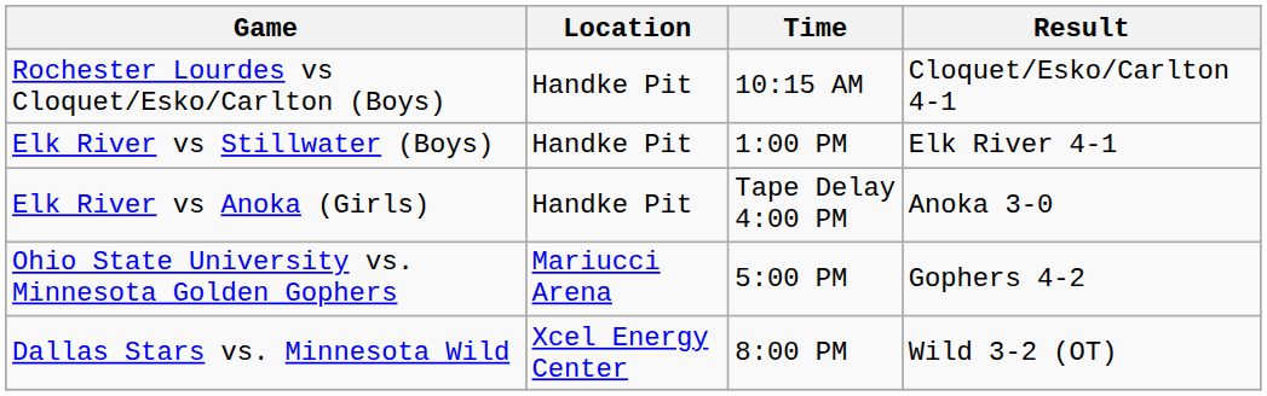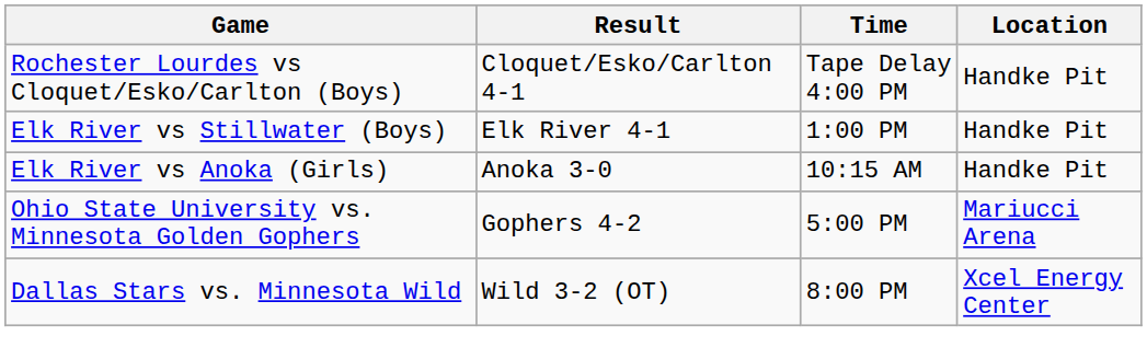 <table class="wikitable">
 <tr>
 <th>Game</th>
+<th>Result</th>
+<th>Time</th>
 <th>Location</th>
-<th>Time</th>
-<th>Result</th>
 </tr>
 <tr>
 <td><a href='#'>Rochester Lourdes</a> vs Cloquet/Esko/Carlton (Boys)</td>
+<td>Cloquet/Esko/Carlton 4-1</td>
+<td>Tape Delay 4:00 PM</td>
 <td>Handke Pit</td>
-<td>10:15 AM</td>
-<td>Cloquet/Esko/Carlton 4-1</td>
 </tr>
 <tr>
 <td><a href='#'>Elk River</a> vs <a href='#'>Stillwater</a> (Boys)</td>
+<td>Elk River 4-1</td>
+<td>1:00 PM</td>
 <td>Handke Pit</td>
-<td>1:00 PM</td>
-<td>Elk River 4-1</td>
 </tr>
 <tr>
 <td><a href='#'>Elk River</a> vs <a href='#'>Anoka</a> (Girls)</td>
+<td>Anoka 3-0</td>
+<td>10:15 AM</td>
 <td>Handke Pit</td>
-<td>Tape Delay 4:00 PM</td>
-<td>Anoka 3-0</td>
 </tr>
 <tr>
 <td><a href='#'>Ohio State University</a> vs. <a href='#'>Minnesota Golden Gophers</a></td>
+<td>Gophers 4-2</td>
+<td>5:00 PM</td>
 <td><a href='#'>Mariucci Arena</a></td>
-<td>5:00 PM</td>
-<td>Gophers 4-2</td>
 </tr>
 <tr>
 <td><a href='#'>Dallas Stars</a> vs. <a href='#'>Minnesota Wild</a></td>
+<td>Wild 3-2  (OT)</td>
+<td>8:00 PM</td>
 <td><a href='#'>Xcel Energy Center</a></td>
-<td>8:00 PM</td>
-<td>Wild 3-2  (OT)</td>
 </tr>
 </table>
